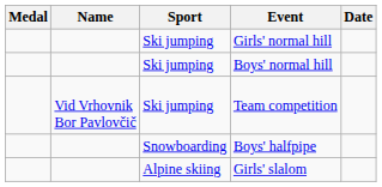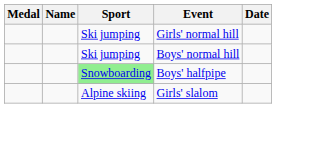 <table class="wikitable sortable" style="font-size: 95%">
 <tr>
 <th>Medal</th>
 <th>Name</th>
 <th>Sport</th>
 <th>Event</th>
 <th>Date</th>
 </tr>
 <tr>
 <td></td>
 <td></td>
 <td><a href='#'>Ski jumping</a></td>
 <td><a href='#'>Girls' normal hill</a></td>
 <td></td>
 </tr>
 <tr>
 <td></td>
 <td></td>
 <td><a href='#'>Ski jumping</a></td>
 <td><a href='#'>Boys' normal hill</a></td>
 <td></td>
 </tr>
 <tr>
 <td></td>
-<td><br><a href='#'>Vid Vrhovnik</a><br><a href='#'>Bor Pavlovčič</a></td>
-<td><a href='#'>Ski jumping</a></td>
-<td><a href='#'>Team competition</a></td>
 <td></td>
-</tr>
-<tr>
-<td></td>
-<td></td>
-<td><a href='#'>Snowboarding</a></td>
+<td style="background: lightgreen;"><a href='#'>Snowboarding</a></td>
 <td><a href='#'>Boys' halfpipe</a></td>
 <td></td>
 </tr>
 <tr>
 <td></td>
 <td></td>
 <td><a href='#'>Alpine skiing</a></td>
 <td><a href='#'>Girls' slalom</a></td>
 <td></td>
 </tr>
 </table>
